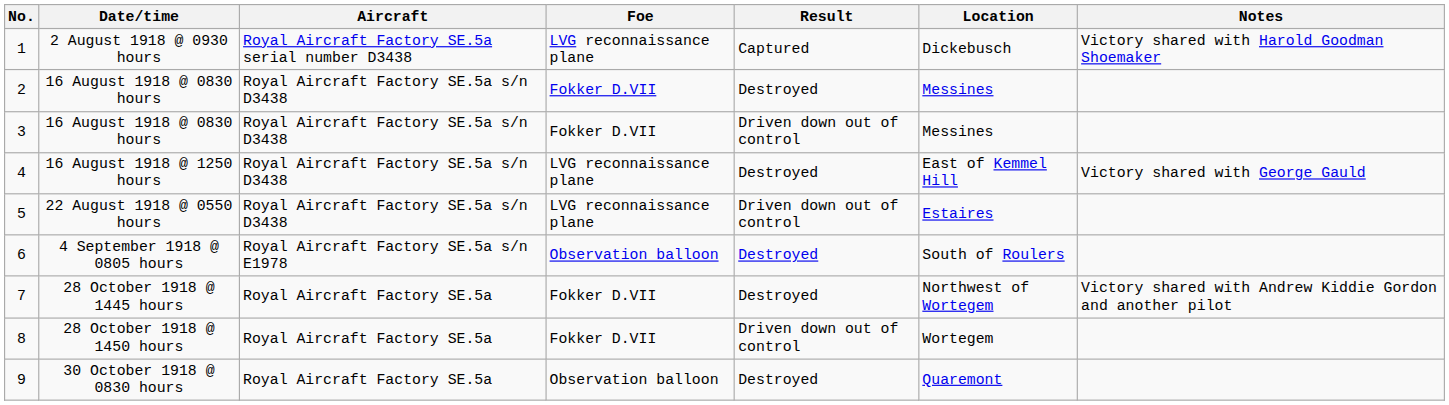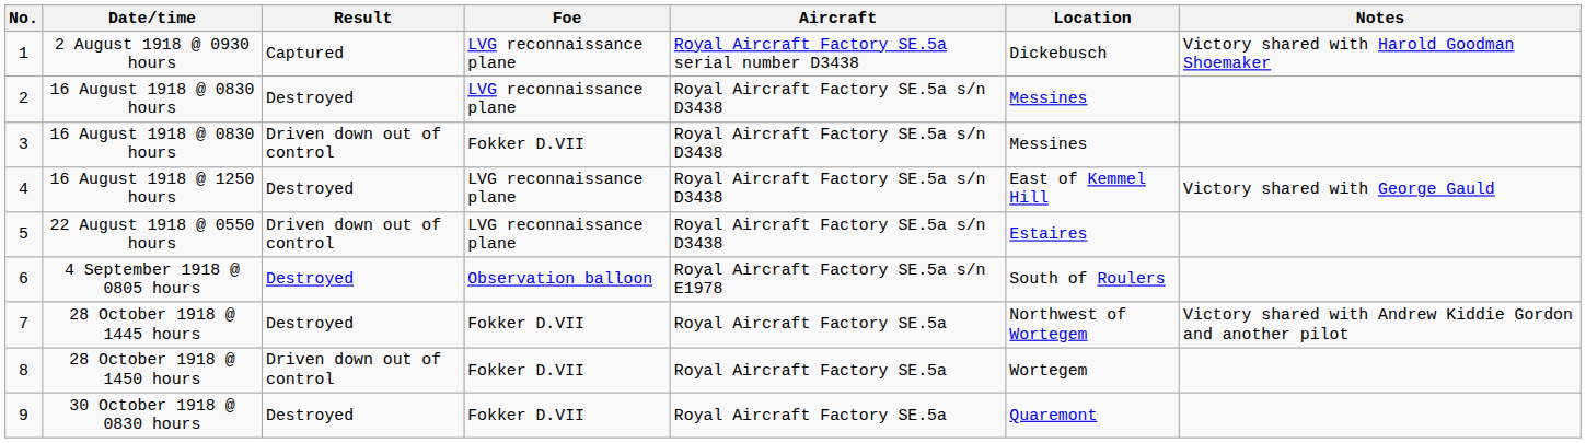 <table class="wikitable" style="margin:1em auto 1em auto;">
 <tr>
 <th>No.</th>
 <th>Date/time</th>
+<th>Result</th>
+<th>Foe</th>
 <th>Aircraft</th>
-<th>Foe</th>
-<th>Result</th>
 <th>Location</th>
 <th>Notes</th>
 </tr>
 <tr>
 <td style="text-align:center;">1</td>
 <td style="text-align:center;">2 August 1918 @ 0930 hours</td>
+<td>Captured</td>
+<td><a href='#'>LVG</a> reconnaissance plane</td>
 <td><a href='#'>Royal Aircraft Factory SE.5a</a> serial number D3438</td>
-<td><a href='#'>LVG</a> reconnaissance plane</td>
-<td>Captured</td>
 <td>Dickebusch</td>
 <td>Victory shared with <a href='#'>Harold Goodman Shoemaker</a></td>
 </tr>
 <tr>
 <td style="text-align:center;">2</td>
 <td style="text-align:center;">16 August 1918 @ 0830 hours</td>
+<td>Destroyed</td>
+<td><a href='#'>LVG</a> reconnaissance plane</td>
 <td>Royal Aircraft Factory SE.5a s/n D3438</td>
-<td><a href='#'>Fokker D.VII</a></td>
-<td>Destroyed</td>
 <td><a href='#'>Messines</a></td>
 <td></td>
 </tr>
 <tr>
 <td style="text-align:center;">3</td>
 <td style="text-align:center;">16 August 1918 @ 0830 hours</td>
+<td>Driven down out of control</td>
+<td>Fokker D.VII</td>
 <td>Royal Aircraft Factory SE.5a s/n D3438</td>
-<td>Fokker D.VII</td>
-<td>Driven down out of control</td>
 <td>Messines</td>
 <td></td>
 </tr>
 <tr>
 <td style="text-align:center;">4</td>
 <td style="text-align:center;">16 August 1918 @ 1250 hours</td>
+<td>Destroyed</td>
+<td>LVG reconnaissance plane</td>
 <td>Royal Aircraft Factory SE.5a s/n D3438</td>
-<td>LVG reconnaissance plane</td>
-<td>Destroyed</td>
 <td>East of <a href='#'>Kemmel Hill</a></td>
 <td>Victory shared with <a href='#'>George Gauld</a></td>
 </tr>
 <tr>
 <td style="text-align:center;">5</td>
 <td style="text-align:center;">22 August 1918 @ 0550 hours</td>
+<td>Driven down out of control</td>
+<td>LVG reconnaissance plane</td>
 <td>Royal Aircraft Factory SE.5a s/n D3438</td>
-<td>LVG reconnaissance plane</td>
-<td>Driven down out of control</td>
 <td><a href='#'>Estaires</a></td>
 <td></td>
 </tr>
 <tr>
 <td style="text-align:center;">6</td>
 <td style="text-align:center;">4 September 1918 @ 0805 hours</td>
+<td><a href='#'>Destroyed</a></td>
+<td><a href='#'>Observation balloon</a></td>
 <td>Royal Aircraft Factory SE.5a s/n E1978</td>
-<td><a href='#'>Observation balloon</a></td>
-<td><a href='#'>Destroyed</a></td>
 <td>South of <a href='#'>Roulers</a></td>
 <td></td>
 </tr>
 <tr>
 <td style="text-align:center;">7</td>
 <td style="text-align:center;">28 October 1918 @ 1445 hours</td>
+<td>Destroyed</td>
+<td>Fokker D.VII</td>
 <td>Royal Aircraft Factory SE.5a</td>
-<td>Fokker D.VII</td>
-<td>Destroyed</td>
 <td>Northwest of <a href='#'>Wortegem</a></td>
 <td>Victory shared with Andrew Kiddie Gordon and another pilot</td>
 </tr>
 <tr>
 <td style="text-align:center;">8</td>
 <td style="text-align:center;">28 October 1918 @ 1450 hours</td>
+<td>Driven down out of control</td>
+<td>Fokker D.VII</td>
 <td>Royal Aircraft Factory SE.5a</td>
-<td>Fokker D.VII</td>
-<td>Driven down out of control</td>
 <td>Wortegem</td>
 <td></td>
 </tr>
 <tr>
 <td style="text-align:center;">9</td>
 <td style="text-align:center;">30 October 1918 @ 0830 hours</td>
+<td>Destroyed</td>
+<td>Fokker D.VII</td>
 <td>Royal Aircraft Factory SE.5a</td>
-<td>Observation balloon</td>
-<td>Destroyed</td>
 <td><a href='#'>Quaremont</a></td>
 <td></td>
 </tr>
 </table>
